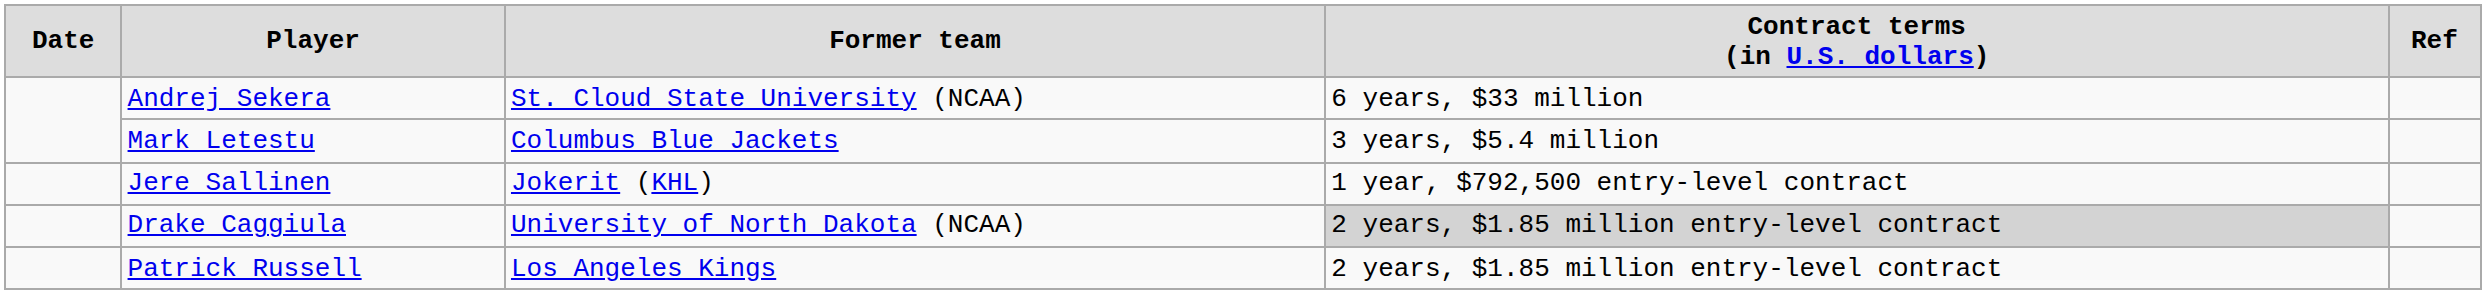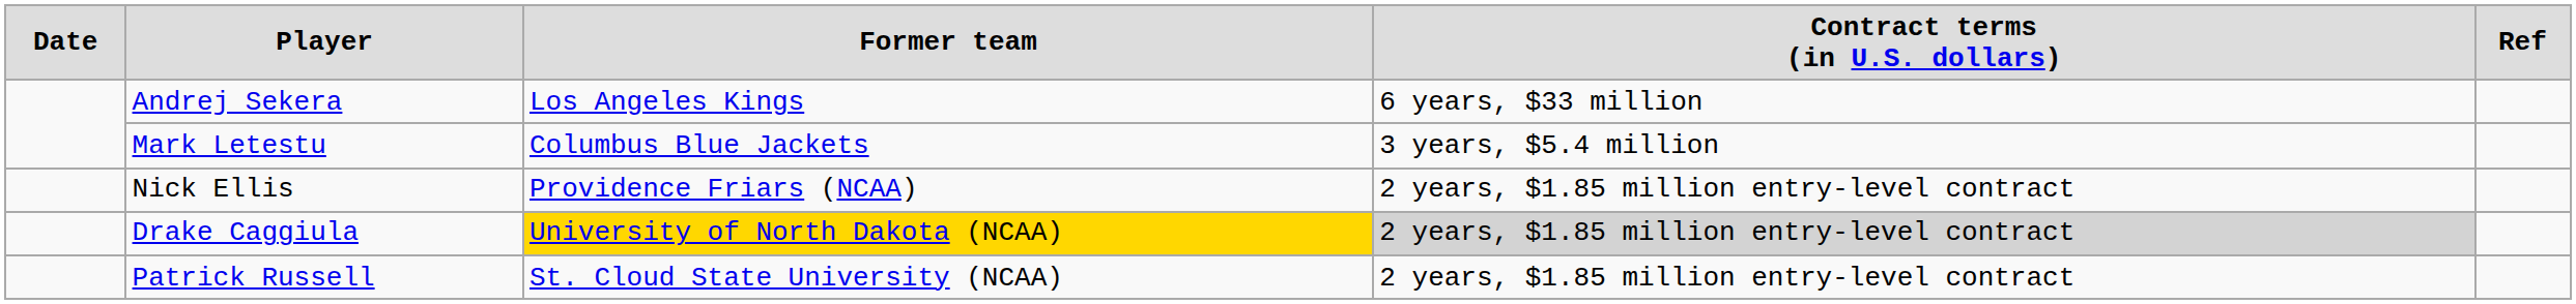 <table class="wikitable" width=98%>
 <tr align="center" bgcolor="#dddddd">
 <td><strong>Date</strong></td>
 <td><strong>Player</strong></td>
 <td><strong>Former team</strong></td>
 <td><strong>Contract terms</strong><br><strong>(in <a href='#'>U.S. dollars</a>)</strong></td>
 <td><strong>Ref</strong></td>
 </tr>
 <tr>
 <td rowspan=2></td>
 <td><a href='#'>Andrej Sekera</a></td>
-<td><a href='#'>St. Cloud State University</a> (NCAA)</td>
+<td><a href='#'>Los Angeles Kings</a></td>
 <td>6 years, $33 million</td>
 <td></td>
 </tr>
 <tr>
 <td><a href='#'>Mark Letestu</a></td>
 <td><a href='#'>Columbus Blue Jackets</a></td>
 <td>3 years, $5.4 million</td>
 <td></td>
 </tr>
 <tr>
 <td></td>
-<td><a href='#'>Jere Sallinen</a></td>
-<td><a href='#'>Jokerit</a> (<a href='#'>KHL</a>)</td>
-<td>1 year, $792,500 entry-level contract</td>
+<td>Nick Ellis</td>
+<td><a href='#'>Providence Friars</a> (<a href='#'>NCAA</a>)</td>
+<td>2 years, $1.85 million entry-level contract</td>
 <td></td>
 </tr>
 <tr>
 <td></td>
 <td><a href='#'>Drake Caggiula</a></td>
-<td><a href='#'>University of North Dakota</a> (NCAA)</td>
+<td style="background: gold;"><a href='#'>University of North Dakota</a> (NCAA)</td>
 <td style="background: lightgrey;">2 years, $1.85 million entry-level contract</td>
 <td></td>
 </tr>
 <tr>
 <td></td>
 <td><a href='#'>Patrick Russell</a></td>
-<td><a href='#'>Los Angeles Kings</a></td>
+<td><a href='#'>St. Cloud State University</a> (NCAA)</td>
 <td>2 years, $1.85 million entry-level contract</td>
 <td></td>
 </tr>
 </table>
